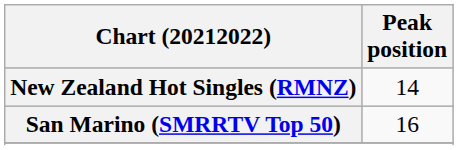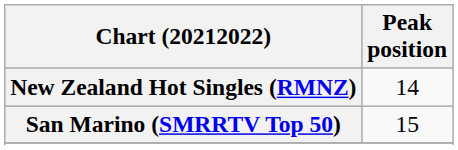 <table class="wikitable sortable plainrowheaders" style="text-align:center">
 <tr>
 <th scope="col">Chart (20212022)</th>
 <th scope="col">Peak<br>position</th>
 </tr>
 <tr>
 <th scope="row">New Zealand Hot Singles (<a href='#'>RMNZ</a>)</th>
 <td>14</td>
 </tr>
 <tr>
 <th scope="row">San Marino (<a href='#'>SMRRTV Top 50</a>)</th>
-<td>16</td>
+<td>15</td>
 </tr>
 <tr>
 </tr>
 <tr>
 </tr>
 </table>
